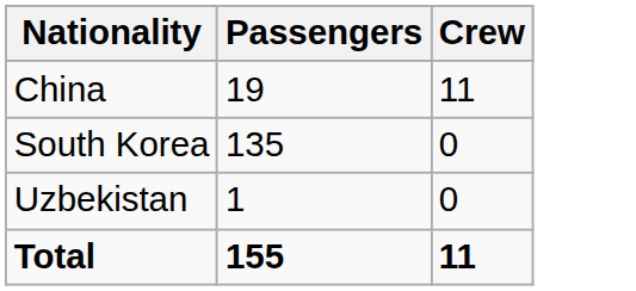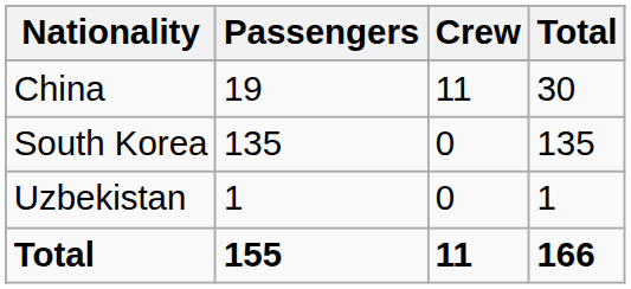 <table class="wikitable">
 <tr style="background:#ccf;">
 <th>Nationality</th>
 <th>Passengers</th>
 <th>Crew</th>
+<th>Total</th>
 </tr>
 <tr valign=top>
 <td>China</td>
 <td>19</td>
 <td>11</td>
+<td>30</td>
 </tr>
 <tr valign=top>
 <td>South Korea</td>
 <td>135</td>
 <td>0</td>
+<td>135</td>
 </tr>
 <tr valign=top>
 <td>Uzbekistan</td>
 <td>1</td>
 <td>0</td>
+<td>1</td>
 </tr>
 <tr valign=top>
 <td><strong>Total</strong></td>
 <td><strong>155</strong></td>
 <td><strong>11</strong></td>
+<td><strong>166</strong></td>
 </tr>
 </table>
